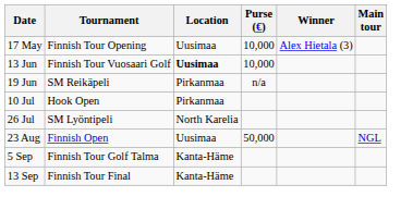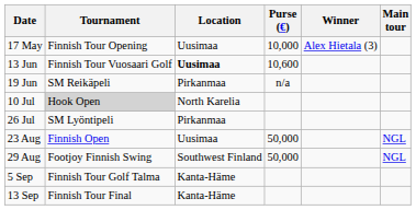 <table class="wikitable" style="font-size:95%;">
 <tr>
 <th>Date</th>
 <th>Tournament</th>
 <th>Location</th>
 <th>Purse<br>(<a href='#'>€</a>)</th>
 <th>Winner</th>
 <th>Main<br>tour</th>
 </tr>
 <tr>
 <td>17 May</td>
 <td>Finnish Tour Opening</td>
 <td>Uusimaa</td>
 <td align=right>10,000</td>
 <td> <a href='#'>Alex Hietala</a> (3)</td>
 <td></td>
 </tr>
 <tr>
 <td>13 Jun</td>
 <td>Finnish Tour Vuosaari Golf</td>
 <td><strong>Uusimaa</strong></td>
-<td align=right>10,000</td>
+<td align=right>10,600</td>
 <td></td>
 <td></td>
 </tr>
 <tr>
 <td>19 Jun</td>
 <td>SM Reikäpeli</td>
 <td>Pirkanmaa</td>
 <td align=center>n/a</td>
 <td></td>
 <td></td>
 </tr>
 <tr>
 <td>10 Jul</td>
-<td>Hook Open</td>
-<td>Pirkanmaa</td>
+<td style="background: lightgrey;">Hook Open</td>
+<td>North Karelia</td>
 <td align=right></td>
 <td></td>
 <td></td>
 </tr>
 <tr>
 <td>26 Jul</td>
 <td>SM Lyöntipeli</td>
-<td>North Karelia</td>
+<td>Pirkanmaa</td>
 <td align=right></td>
 <td></td>
 <td></td>
 </tr>
 <tr>
 <td>23 Aug</td>
 <td><a href='#'>Finnish Open</a></td>
 <td>Uusimaa</td>
+<td align=right>50,000</td>
+<td></td>
+<td><a href='#'>NGL</a></td>
+</tr>
+<tr>
+<td>29 Aug</td>
+<td>Footjoy Finnish Swing</td>
+<td>Southwest Finland</td>
 <td align=right>50,000</td>
 <td></td>
 <td><a href='#'>NGL</a></td>
 </tr>
 <tr>
 <td>5 Sep</td>
 <td>Finnish Tour Golf Talma</td>
 <td>Kanta-Häme</td>
 <td align=right></td>
 <td></td>
 <td></td>
 </tr>
 <tr>
 <td>13 Sep</td>
 <td>Finnish Tour Final</td>
 <td>Kanta-Häme</td>
 <td align=right></td>
 <td></td>
 <td></td>
 </tr>
 </table>
